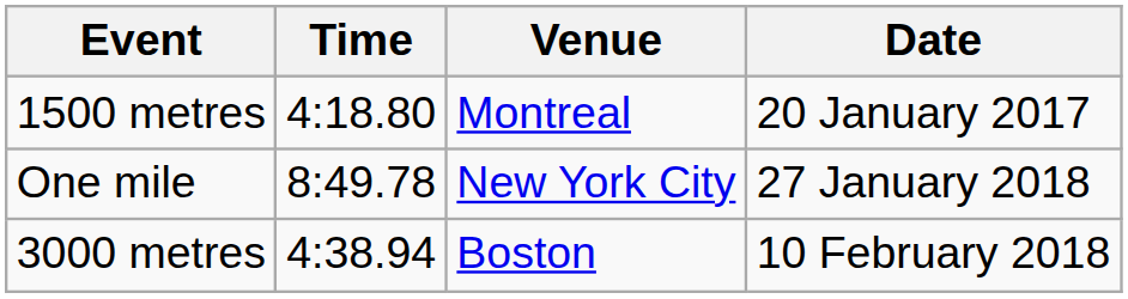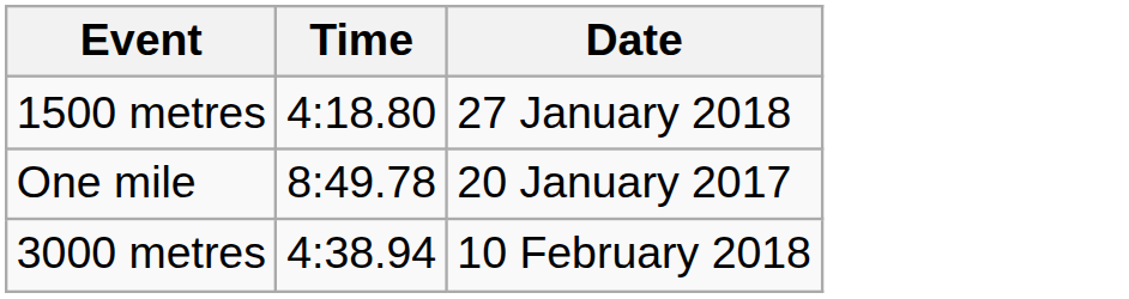 <table class="wikitable">
 <tr>
 <th>Event</th>
 <th>Time</th>
-<th>Venue</th>
 <th>Date</th>
 </tr>
 <tr>
 <td>1500 metres</td>
 <td>4:18.80</td>
-<td><a href='#'>Montreal</a></td>
-<td>20 January 2017</td>
+<td>27 January 2018</td>
 </tr>
 <tr>
 <td>One mile</td>
 <td>8:49.78</td>
-<td><a href='#'>New York City</a></td>
-<td>27 January 2018</td>
+<td>20 January 2017</td>
 </tr>
 <tr>
 <td>3000 metres</td>
 <td>4:38.94</td>
-<td><a href='#'>Boston</a></td>
 <td>10 February 2018</td>
 </tr>
 </table>
